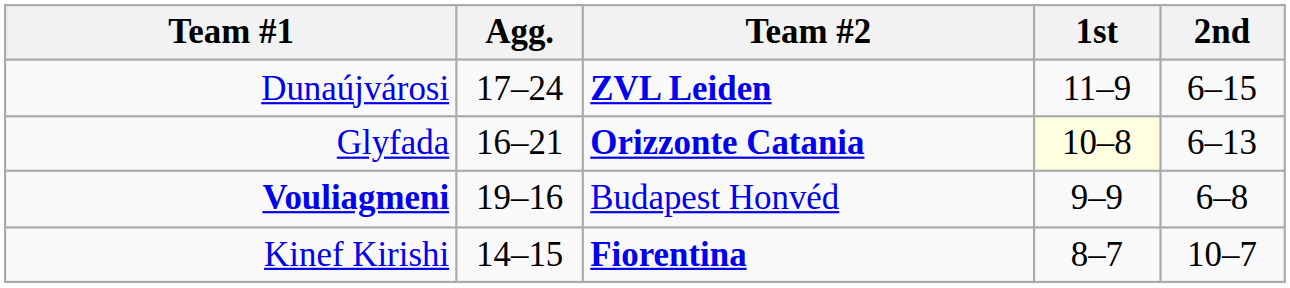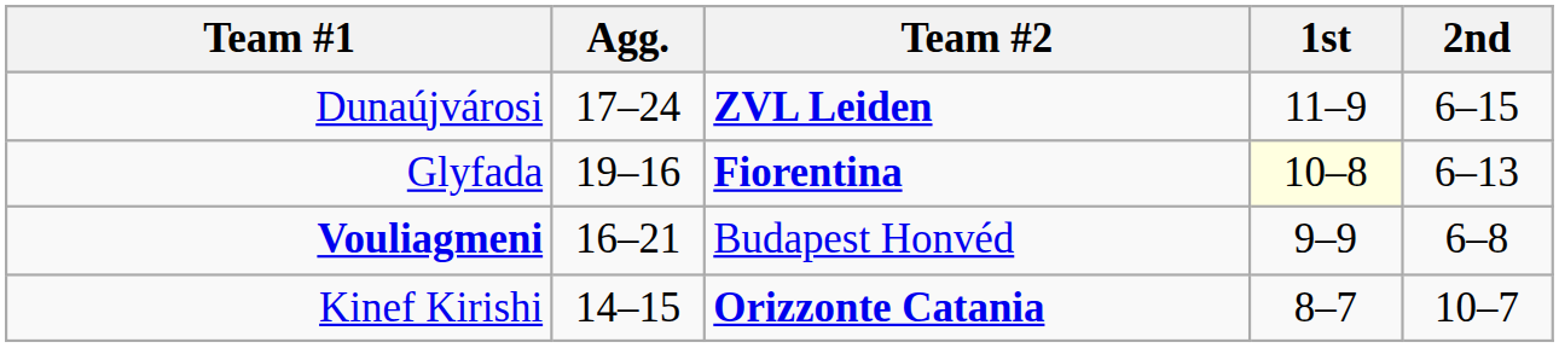 <table class=wikitable style="text-align:center">
 <tr>
 <th width=200>Team #1</th>
 <th width=50>Agg.</th>
 <th width=200>Team #2</th>
 <th width=50>1st</th>
 <th width=50>2nd</th>
 </tr>
 <tr>
 <td align=right><a href='#'>Dunaújvárosi</a> </td>
 <td>17–24</td>
 <td align=left> <strong><a href='#'>ZVL Leiden</a></strong></td>
 <td align=center>11–9</td>
 <td align=center>6–15</td>
 </tr>
 <tr>
 <td align=right><a href='#'>Glyfada</a> </td>
-<td>16–21</td>
-<td align=left> <strong><a href='#'>Orizzonte Catania</a></strong></td>
+<td>19–16</td>
+<td align=left> <strong><a href='#'>Fiorentina</a></strong></td>
 <td align=center style="background: lightyellow;">10–8</td>
 <td align=center>6–13</td>
 </tr>
 <tr>
 <td align=right><strong><a href='#'>Vouliagmeni</a></strong> </td>
-<td>19–16</td>
+<td>16–21</td>
 <td align=left> <a href='#'>Budapest Honvéd</a></td>
 <td align=center>9–9</td>
 <td align=center>6–8</td>
 </tr>
 <tr>
 <td align=right><a href='#'>Kinef Kirishi</a> </td>
 <td>14–15</td>
-<td align=left> <strong><a href='#'>Fiorentina</a></strong></td>
+<td align=left> <strong><a href='#'>Orizzonte Catania</a></strong></td>
 <td align=center>8–7</td>
 <td align=center>10–7</td>
 </tr>
 </table>
